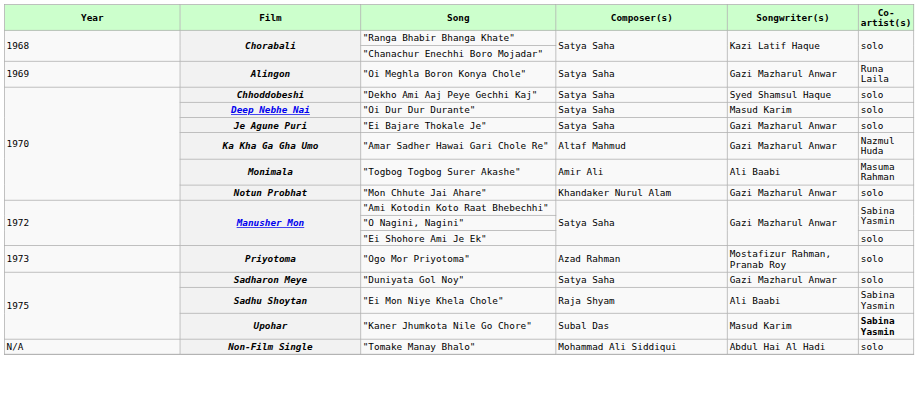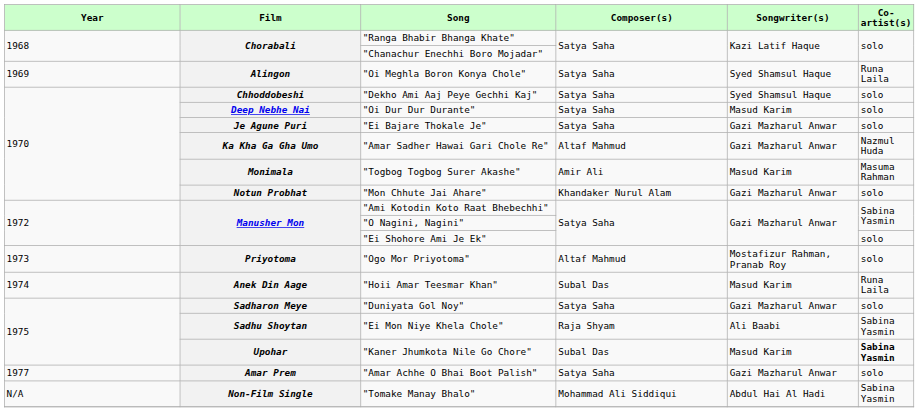 <table class="wikitable plainrowheaders" width="100%" textcolor:#000;">
 <tr style="background:#cfc; text-align:center;">
 <td scope="col" width=21%><strong>Year</strong></td>
 <td scope="col" width=21%><strong>Film</strong></td>
 <td scope="col" width=23%><strong>Song</strong></td>
 <td scope="col" width=20%><strong>Composer(s)</strong></td>
 <td scope="col" width=20%><strong>Songwriter(s)</strong></td>
 <td scope="col" width=21%><strong>Co-artist(s)</strong></td>
 </tr>
 <tr>
 <td rowspan=2>1968</td>
 <th rowspan=2><em>Chorabali</em></th>
 <td>"Ranga Bhabir Bhanga Khate"</td>
 <td rowspan=2>Satya Saha</td>
 <td rowspan=2>Kazi Latif Haque</td>
 <td rowspan=2>solo</td>
 </tr>
 <tr>
 <td>"Chanachur Enechhi Boro Mojadar"</td>
 </tr>
 <tr>
 <td>1969</td>
 <th><em>Alingon</em></th>
 <td>"Oi Meghla Boron Konya Chole"</td>
 <td>Satya Saha</td>
-<td>Gazi Mazharul Anwar</td>
+<td>Syed Shamsul Haque</td>
 <td>Runa Laila</td>
 </tr>
 <tr>
 <td rowspan=6>1970</td>
 <th><em>Chhoddobeshi</em></th>
 <td>"Dekho Ami Aaj Peye Gechhi Kaj"</td>
 <td>Satya Saha</td>
 <td>Syed Shamsul Haque</td>
 <td>solo</td>
 </tr>
 <tr>
 <th><em><a href='#'>Deep Nebhe Nai</a></em></th>
 <td>"Oi Dur Dur Durante"</td>
 <td>Satya Saha</td>
 <td>Masud Karim</td>
 <td>solo</td>
 </tr>
 <tr>
 <th><em>Je Agune Puri</em></th>
 <td>"Ei Bajare Thokale Je"</td>
 <td>Satya Saha</td>
 <td>Gazi Mazharul Anwar</td>
 <td>solo</td>
 </tr>
 <tr>
 <th><em>Ka Kha Ga Gha Umo</em></th>
 <td>"Amar Sadher Hawai Gari Chole Re"</td>
 <td>Altaf Mahmud</td>
 <td>Gazi Mazharul Anwar</td>
 <td>Nazmul Huda</td>
 </tr>
 <tr>
 <th><em>Monimala</em></th>
 <td>"Togbog Togbog Surer Akashe"</td>
 <td>Amir Ali</td>
-<td>Ali Baabi</td>
+<td>Masud Karim</td>
 <td>Masuma Rahman</td>
 </tr>
 <tr>
 <th><em>Notun Probhat</em></th>
 <td>"Mon Chhute Jai Ahare"</td>
 <td>Khandaker Nurul Alam</td>
 <td>Gazi Mazharul Anwar</td>
 <td>solo</td>
 </tr>
 <tr>
 <td Rowspan=3>1972</td>
 <th rowspan=3><em><a href='#'>Manusher Mon</a></em></th>
 <td>"Ami Kotodin Koto Raat Bhebechhi"</td>
 <td rowspan=3>Satya Saha</td>
 <td rowspan=3>Gazi Mazharul Anwar</td>
 <td rowspan=2>Sabina Yasmin</td>
 </tr>
 <tr>
 <td>"O Nagini, Nagini"</td>
 </tr>
 <tr>
 <td>"Ei Shohore Ami Je Ek"</td>
 <td>solo</td>
 </tr>
 <tr>
 <td>1973</td>
 <th><em>Priyotoma</em></th>
 <td>"Ogo Mor Priyotoma"</td>
-<td>Azad Rahman</td>
+<td>Altaf Mahmud</td>
 <td>Mostafizur Rahman, Pranab Roy</td>
 <td>solo</td>
+</tr>
+<tr>
+<td>1974</td>
+<th><em>Anek Din Aage</em></th>
+<td>"Hoii Amar Teesmar Khan"</td>
+<td>Subal Das</td>
+<td>Masud Karim</td>
+<td>Runa Laila</td>
 </tr>
 <tr>
 <td rowspan=3>1975</td>
 <th><em>Sadharon Meye</em></th>
 <td>"Duniyata Gol Noy"</td>
 <td>Satya Saha</td>
 <td>Gazi Mazharul Anwar</td>
 <td>solo</td>
 </tr>
 <tr>
 <th><em>Sadhu Shoytan</em></th>
 <td>"Ei Mon Niye Khela Chole"</td>
 <td>Raja Shyam</td>
 <td>Ali Baabi</td>
 <td>Sabina Yasmin</td>
 </tr>
 <tr>
 <th><em>Upohar</em></th>
 <td>"Kaner Jhumkota Nile Go Chore"</td>
 <td>Subal Das</td>
 <td>Masud Karim</td>
 <td><strong>Sabina Yasmin</strong></td>
 </tr>
 <tr>
+<td rowspan=1>1977</td>
+<th rowspan=1><em>Amar Prem</em> </th>
+<td>"Amar Achhe O Bhai Boot Palish"</td>
+<td rowspan=1>Satya Saha</td>
+<td rowspan=1>Gazi Mazharul Anwar</td>
+<td>solo</td>
+</tr>
+<tr>
 <td>N/A</td>
 <th><em>Non-Film Single</em></th>
 <td>"Tomake Manay Bhalo"</td>
 <td>Mohammad Ali Siddiqui</td>
 <td>Abdul Hai Al Hadi</td>
-<td>solo</td>
+<td>Sabina Yasmin</td>
 </tr>
 <tr>
 </tr>
 </table>
